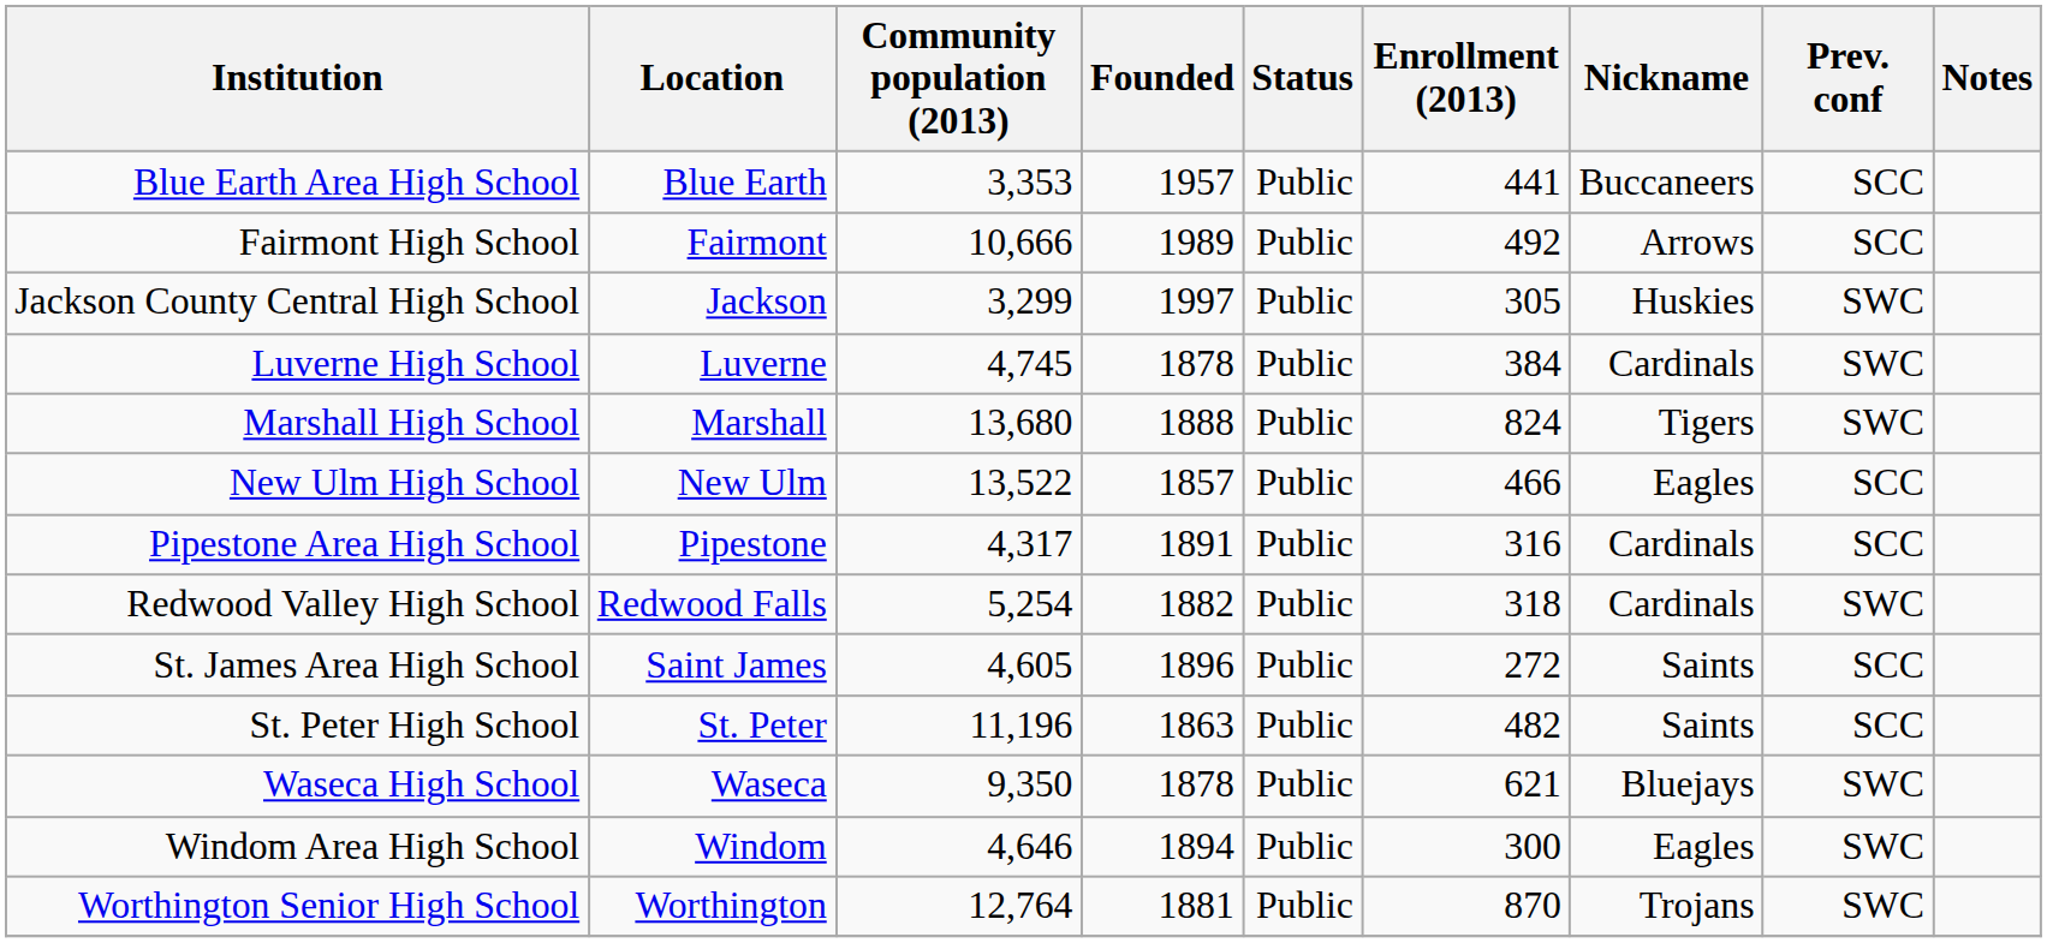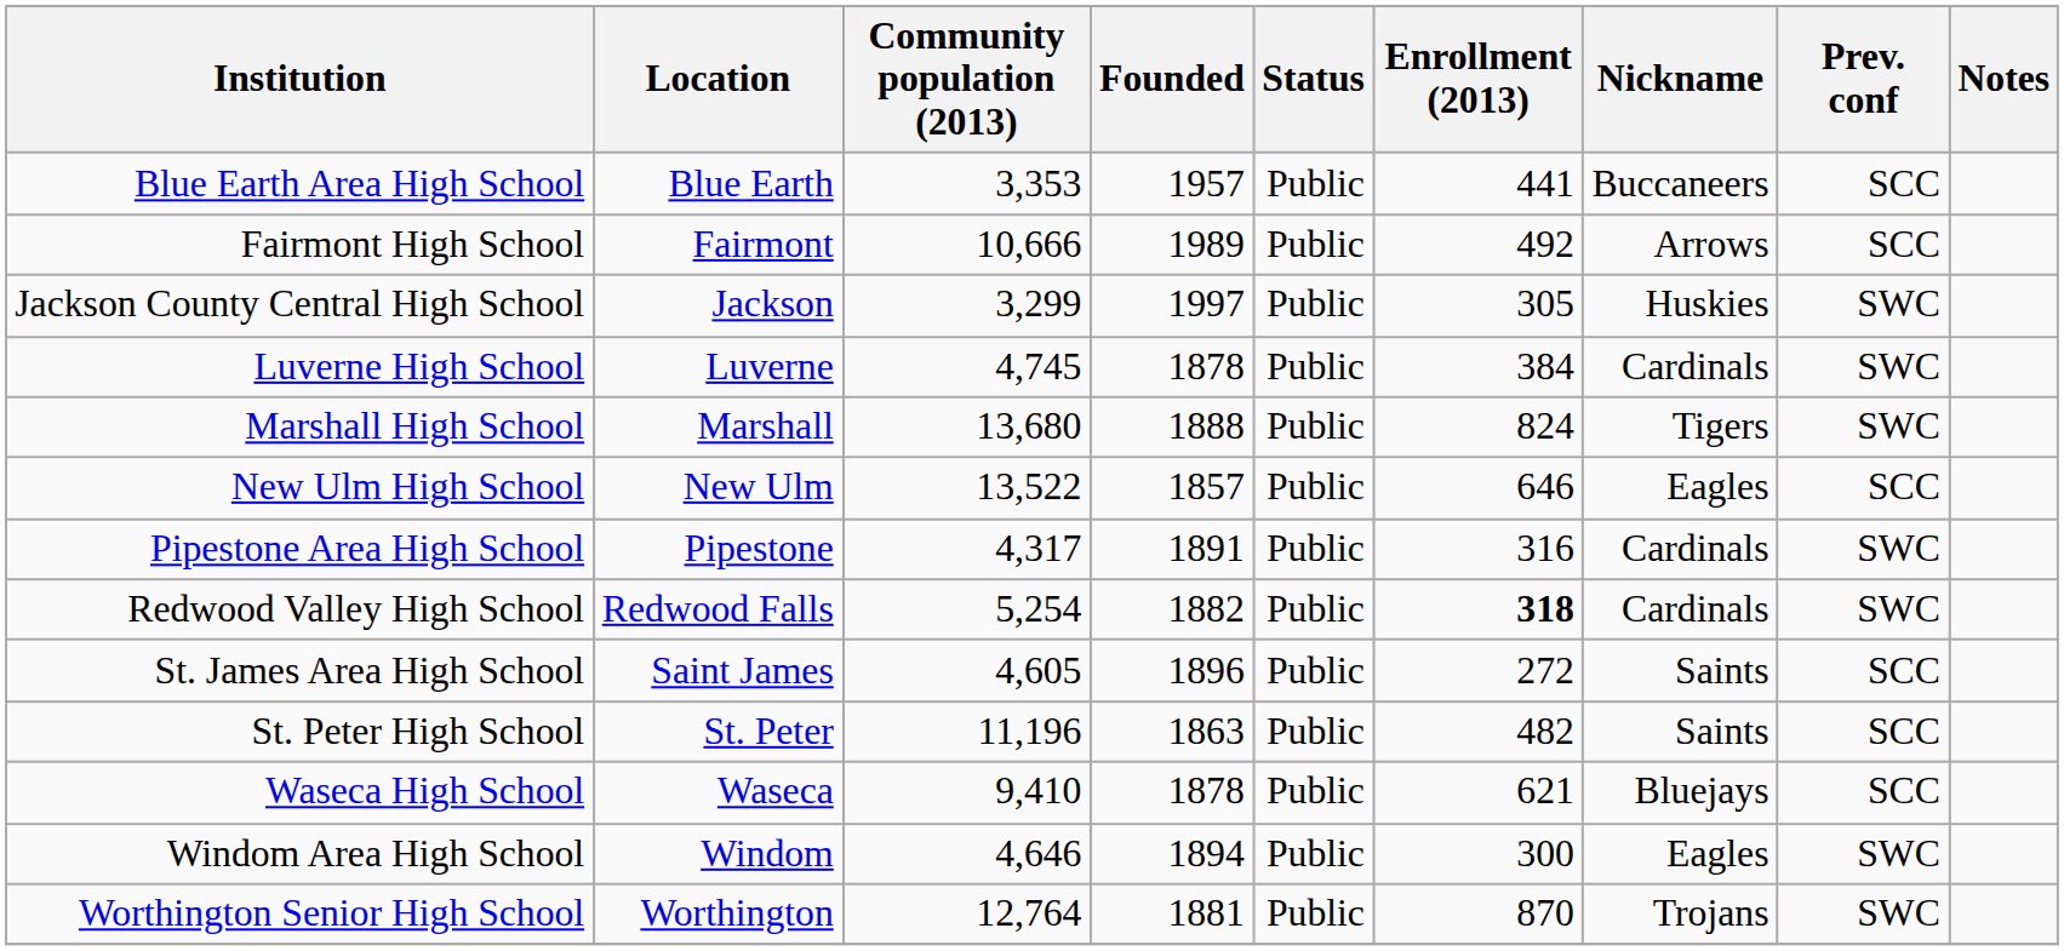 <table class="wikitable sortable static-row-numbers sticky-header sort-under col1left col2left col4center col5left col7left col8center" style=text-align:right>
 <tr>
 <th>Institution</th>
 <th>Location</th>
 <th style="max-width:6em">Community population (2013)</th>
 <th>Founded</th>
 <th>Status</th>
 <th style=max-width:5em>Enrollment (2013)</th>
 <th>Nickname</th>
 <th style=max-width:4em>Prev. conf</th>
 <th>Notes</th>
 </tr>
 <tr>
 <td><a href='#'>Blue Earth Area High School</a></td>
 <td><a href='#'>Blue Earth</a></td>
 <td>3,353</td>
 <td>1957</td>
 <td>Public</td>
 <td>441</td>
 <td>Buccaneers</td>
 <td>SCC</td>
 <td></td>
 </tr>
 <tr>
 <td>Fairmont High School</td>
 <td><a href='#'>Fairmont</a></td>
 <td>10,666</td>
 <td>1989</td>
 <td>Public</td>
 <td>492</td>
 <td>Arrows</td>
 <td>SCC</td>
 <td></td>
 </tr>
 <tr>
 <td>Jackson County Central High School</td>
 <td><a href='#'>Jackson</a></td>
 <td>3,299</td>
 <td>1997</td>
 <td>Public</td>
 <td>305</td>
 <td>Huskies</td>
 <td>SWC</td>
 <td></td>
 </tr>
 <tr>
 <td><a href='#'>Luverne High School</a></td>
 <td><a href='#'>Luverne</a></td>
 <td>4,745</td>
 <td>1878</td>
 <td>Public</td>
 <td>384</td>
 <td>Cardinals</td>
 <td>SWC</td>
 <td></td>
 </tr>
 <tr>
 <td><a href='#'>Marshall High School</a></td>
 <td><a href='#'>Marshall</a></td>
 <td>13,680</td>
 <td>1888</td>
 <td>Public</td>
 <td>824</td>
 <td>Tigers</td>
 <td>SWC</td>
 <td></td>
 </tr>
 <tr>
 <td><a href='#'>New Ulm High School</a></td>
 <td><a href='#'>New Ulm</a></td>
 <td>13,522</td>
 <td>1857</td>
 <td>Public</td>
-<td>466</td>
+<td>646</td>
 <td>Eagles</td>
 <td>SCC</td>
 <td></td>
 </tr>
 <tr>
 <td><a href='#'>Pipestone Area High School</a></td>
 <td><a href='#'>Pipestone</a></td>
 <td>4,317</td>
 <td>1891</td>
 <td>Public</td>
 <td>316</td>
 <td>Cardinals</td>
-<td>SCC</td>
+<td>SWC</td>
 <td></td>
 </tr>
 <tr>
 <td>Redwood Valley High School</td>
 <td><a href='#'>Redwood Falls</a></td>
 <td>5,254</td>
 <td>1882</td>
 <td>Public</td>
-<td>318</td>
+<td><strong>318</strong></td>
 <td>Cardinals</td>
 <td>SWC</td>
 <td></td>
 </tr>
 <tr>
 <td>St. James Area High School</td>
 <td><a href='#'>Saint James</a></td>
 <td>4,605</td>
 <td>1896</td>
 <td>Public</td>
 <td>272</td>
 <td>Saints</td>
 <td>SCC</td>
 <td></td>
 </tr>
 <tr>
 <td>St. Peter High School</td>
 <td><a href='#'>St. Peter</a></td>
 <td>11,196</td>
 <td>1863</td>
 <td>Public</td>
 <td>482</td>
 <td>Saints</td>
 <td>SCC</td>
 <td></td>
 </tr>
 <tr>
 <td><a href='#'>Waseca High School</a></td>
 <td><a href='#'>Waseca</a></td>
-<td>9,350</td>
+<td>9,410</td>
 <td>1878</td>
 <td>Public</td>
 <td>621</td>
 <td>Bluejays</td>
-<td>SWC</td>
+<td>SCC</td>
 <td></td>
 </tr>
 <tr>
 <td>Windom Area High School</td>
 <td><a href='#'>Windom</a></td>
 <td>4,646</td>
 <td>1894</td>
 <td>Public</td>
 <td>300</td>
 <td>Eagles</td>
 <td>SWC</td>
 <td></td>
 </tr>
 <tr>
 <td><a href='#'>Worthington Senior High School</a></td>
 <td><a href='#'>Worthington</a></td>
 <td>12,764</td>
 <td>1881</td>
 <td>Public</td>
 <td>870</td>
 <td>Trojans</td>
 <td>SWC</td>
 <td></td>
 </tr>
 <tr>
 </tr>
 </table>
